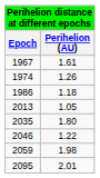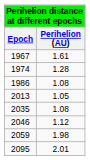 <table class=wikitable style="text-align:center; font-size:11px; float:right; margin:2px">
 <tr bgcolor= style="font-size: smaller;">
 <td colspan="8" style="text-align:center;"><strong>Perihelion distance<br>at different epochs</strong></td>
 </tr>
 <tr>
 <th><a href='#'>Epoch</a></th>
 <th><a href='#'>Perihelion</a><br>(<a href='#'>AU</a>)</th>
 </tr>
 <tr>
 <td>1967</td>
 <td>1.61</td>
 </tr>
 <tr>
 <td>1974</td>
-<td>1.26</td>
+<td>1.28</td>
 </tr>
 <tr>
 <td>1986</td>
-<td>1.18</td>
+<td>1.08</td>
 </tr>
 <tr>
 <td>2013</td>
 <td>1.05</td>
 </tr>
 <tr>
 <td>2035</td>
-<td>1.80</td>
+<td>1.08</td>
 </tr>
 <tr>
 <td>2046</td>
-<td>1.22</td>
+<td>1.12</td>
 </tr>
 <tr>
 <td>2059</td>
 <td>1.98</td>
 </tr>
 <tr>
 <td>2095</td>
 <td>2.01</td>
 </tr>
 </table>
